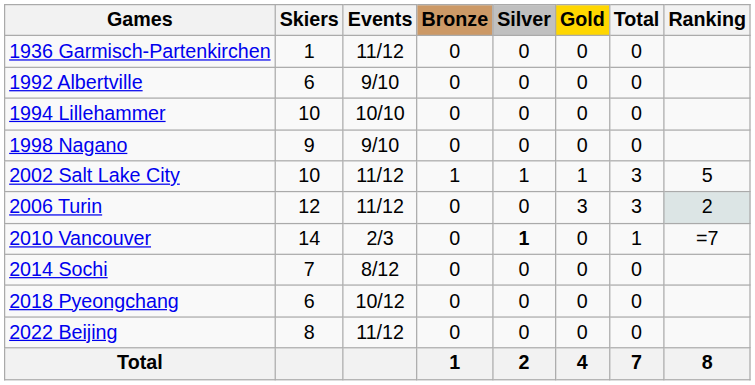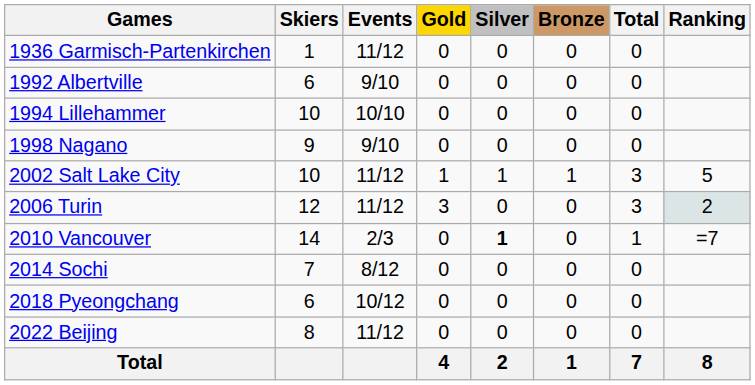 <table class="wikitable sortable" style="text-align:center">
 <tr>
 <th>Games</th>
 <th>Skiers</th>
 <th>Events</th>
+<th style="background-color:gold;">Gold</th>
+<th style="background-color:silver;">Silver</th>
 <th style="background-color:#c96;">Bronze</th>
-<th style="background-color:silver;">Silver</th>
-<th style="background-color:gold;">Gold</th>
 <th>Total</th>
 <th>Ranking</th>
 </tr>
 <tr>
 <td align=left><a href='#'>1936 Garmisch-Partenkirchen</a></td>
 <td>1</td>
 <td>11/12</td>
 <td>0</td>
 <td>0</td>
 <td>0</td>
 <td>0</td>
 <td></td>
 </tr>
 <tr>
 <td align=left><a href='#'>1992 Albertville</a></td>
 <td>6</td>
 <td>9/10</td>
 <td>0</td>
 <td>0</td>
 <td>0</td>
 <td>0</td>
 <td></td>
 </tr>
 <tr>
 <td align=left><a href='#'>1994 Lillehammer</a></td>
 <td>10</td>
 <td>10/10</td>
 <td>0</td>
 <td>0</td>
 <td>0</td>
 <td>0</td>
 <td></td>
 </tr>
 <tr>
 <td align=left><a href='#'>1998 Nagano</a></td>
 <td>9</td>
 <td>9/10</td>
 <td>0</td>
 <td>0</td>
 <td>0</td>
 <td>0</td>
 <td></td>
 </tr>
 <tr>
 <td align=left><a href='#'>2002 Salt Lake City</a></td>
 <td>10</td>
 <td>11/12</td>
 <td>1</td>
 <td>1</td>
 <td>1</td>
 <td>3</td>
 <td>5</td>
 </tr>
 <tr>
 <td align=left><a href='#'>2006 Turin</a></td>
 <td>12</td>
 <td>11/12</td>
+<td>3</td>
 <td>0</td>
 <td>0</td>
-<td>3</td>
 <td>3</td>
 <td bgcolor=dce5e5>2</td>
 </tr>
 <tr>
 <td align=left><a href='#'>2010 Vancouver</a></td>
 <td>14</td>
 <td>2/3</td>
 <td>0</td>
 <td><strong>1</strong></td>
 <td>0</td>
 <td>1</td>
 <td>=7</td>
 </tr>
 <tr>
 <td align=left><a href='#'>2014 Sochi</a></td>
 <td>7</td>
 <td>8/12</td>
 <td>0</td>
 <td>0</td>
 <td>0</td>
 <td>0</td>
 <td></td>
 </tr>
 <tr>
 <td align=left><a href='#'>2018 Pyeongchang</a></td>
 <td>6</td>
 <td>10/12</td>
 <td>0</td>
 <td>0</td>
 <td>0</td>
 <td>0</td>
 <td></td>
 </tr>
 <tr>
 <td align=left><a href='#'>2022 Beijing</a></td>
 <td>8</td>
 <td>11/12</td>
 <td>0</td>
 <td>0</td>
 <td>0</td>
 <td>0</td>
 <td></td>
 </tr>
 <tr>
 <th>Total</th>
 <th></th>
 <th></th>
+<th>4</th>
+<th>2</th>
 <th>1</th>
-<th>2</th>
-<th>4</th>
 <th>7</th>
 <th>8</th>
 </tr>
 </table>
